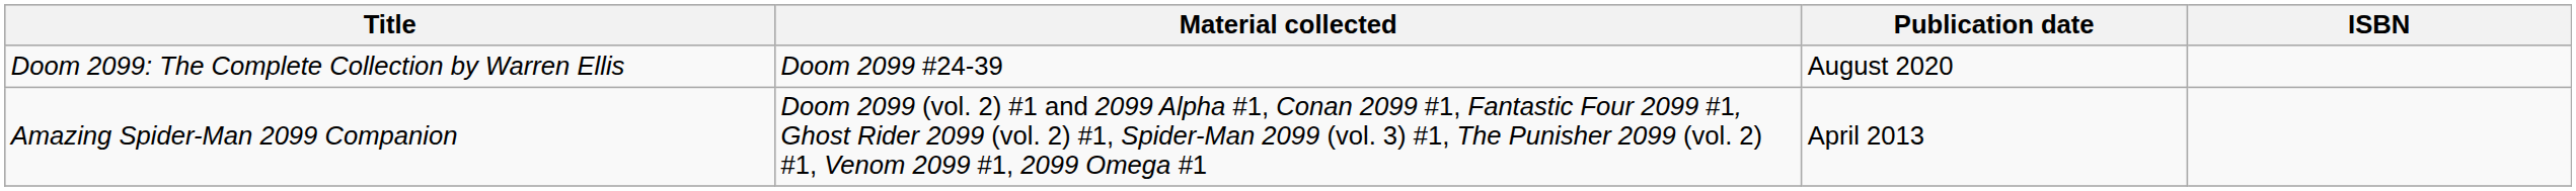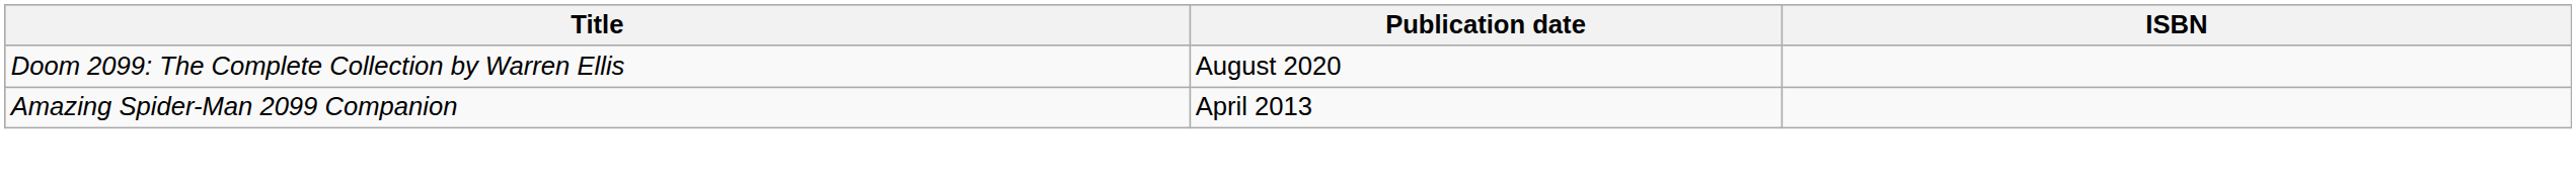 <table class="wikitable" width="100%">
 <tr>
 <th width="30%">Title</th>
-<th width="40%">Material collected</th>
 <th width="15%">Publication date</th>
 <th width="20%">ISBN</th>
 </tr>
 <tr>
 <td><em>Doom 2099: The Complete Collection by Warren Ellis</em></td>
-<td><em>Doom 2099</em> #24-39</td>
 <td>August 2020</td>
 <td></td>
 </tr>
 <tr>
 <td><em>Amazing Spider-Man 2099 Companion</em></td>
-<td><em>Doom 2099</em> (vol. 2) #1 and <em>2099 Alpha</em> #1, <em>Conan 2099</em> #1, <em>Fantastic Four 2099</em> #1<em>, Ghost Rider 2099</em> (vol. 2) #1, <em>Spider-Man 2099</em> (vol. 3) #1, <em>The Punisher 2099</em> (vol. 2) #1, <em>Venom 2099</em> #1, <em>2099 Omega #</em>1</td>
 <td>April 2013</td>
 <td></td>
 </tr>
 </table>
